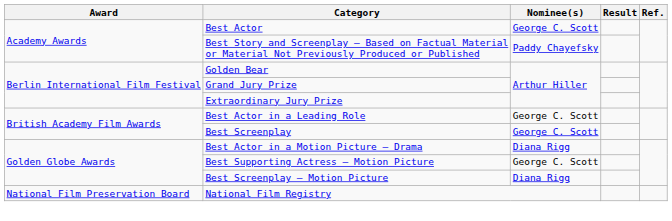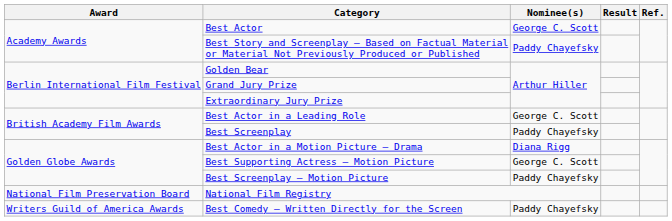 <table class="wikitable plainrowheaders">
 <tr>
 <th>Award</th>
 <th>Category</th>
 <th>Nominee(s)</th>
 <th>Result</th>
 <th>Ref.</th>
 </tr>
 <tr>
 <td rowspan="2"><a href='#'>Academy Awards</a></td>
 <td><a href='#'>Best Actor</a></td>
 <td><a href='#'>George C. Scott</a></td>
 <td></td>
 <td align="center" rowspan="2"></td>
 </tr>
 <tr>
 <td><a href='#'>Best Story and Screenplay – Based on Factual Material <br> or Material Not Previously Produced or Published</a></td>
 <td><a href='#'>Paddy Chayefsky</a></td>
 <td></td>
 </tr>
 <tr>
 <td rowspan="3"><a href='#'>Berlin International Film Festival</a></td>
 <td><a href='#'>Golden Bear</a></td>
 <td rowspan="3"><a href='#'>Arthur Hiller</a></td>
 <td></td>
 <td align="center" rowspan="3"></td>
 </tr>
 <tr>
 <td><a href='#'>Grand Jury Prize</a></td>
 <td></td>
 </tr>
 <tr>
 <td><a href='#'>Extraordinary Jury Prize</a></td>
 <td></td>
 </tr>
 <tr>
 <td rowspan="2"><a href='#'>British Academy Film Awards</a></td>
 <td><a href='#'>Best Actor in a Leading Role</a></td>
 <td>George C. Scott </td>
 <td></td>
 <td align="center" rowspan="2"></td>
 </tr>
 <tr>
 <td><a href='#'>Best Screenplay</a></td>
-<td><a href='#'>George C. Scott</a></td>
+<td>Paddy Chayefsky</td>
 <td></td>
 </tr>
 <tr>
 <td rowspan="3"><a href='#'>Golden Globe Awards</a></td>
 <td><a href='#'>Best Actor in a Motion Picture – Drama</a></td>
 <td><a href='#'>Diana Rigg</a></td>
 <td></td>
 <td align="center" rowspan="3"></td>
 </tr>
 <tr>
 <td><a href='#'>Best Supporting Actress – Motion Picture</a></td>
 <td>George C. Scott</td>
 <td></td>
 </tr>
 <tr>
 <td><a href='#'>Best Screenplay – Motion Picture</a></td>
-<td><a href='#'>Diana Rigg</a></td>
+<td>Paddy Chayefsky</td>
 <td></td>
 </tr>
 <tr>
 <td><a href='#'>National Film Preservation Board</a></td>
 <td colspan="2"><a href='#'>National Film Registry</a></td>
 <td></td>
 <td align="center"></td>
 </tr>
+<tr>
+<td><a href='#'>Writers Guild of America Awards</a></td>
+<td><a href='#'>Best Comedy – Written Directly for the Screen</a></td>
+<td>Paddy Chayefsky</td>
+<td></td>
+<td align="center"></td>
+</tr>
 </table>
